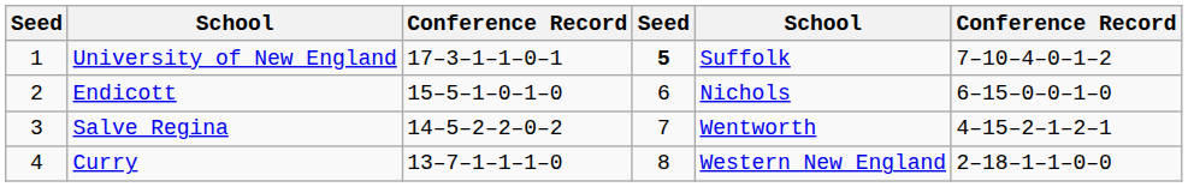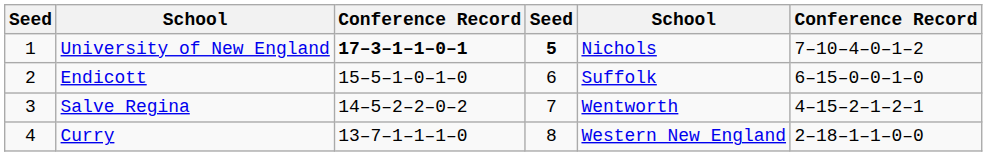 <table class="wikitable">
 <tr>
 <th>Seed</th>
 <th>School</th>
 <th>Conference Record</th>
 <th>Seed</th>
 <th>School</th>
 <th>Conference Record</th>
 </tr>
 <tr>
 <td align=center>1</td>
 <td><a href='#'>University of New England</a></td>
-<td>17–3–1–1–0–1</td>
+<td><strong>17–3–1–1–0–1</strong></td>
 <td align=center><strong>5</strong></td>
-<td><a href='#'>Suffolk</a></td>
+<td><a href='#'>Nichols</a></td>
 <td>7–10–4–0–1–2</td>
 </tr>
 <tr>
 <td align=center>2</td>
 <td><a href='#'>Endicott</a></td>
 <td>15–5–1–0–1–0</td>
 <td align=center>6</td>
-<td><a href='#'>Nichols</a></td>
+<td><a href='#'>Suffolk</a></td>
 <td>6–15–0–0–1–0</td>
 </tr>
 <tr>
 <td align=center>3</td>
 <td><a href='#'>Salve Regina</a></td>
 <td>14–5–2–2–0–2</td>
 <td align=center>7</td>
 <td><a href='#'>Wentworth</a></td>
 <td>4–15–2–1–2–1</td>
 </tr>
 <tr>
 <td align=center>4</td>
 <td><a href='#'>Curry</a></td>
 <td>13–7–1–1–1–0</td>
 <td align=center>8</td>
 <td><a href='#'>Western New England</a></td>
 <td>2–18–1–1–0–0</td>
 </tr>
 </table>
